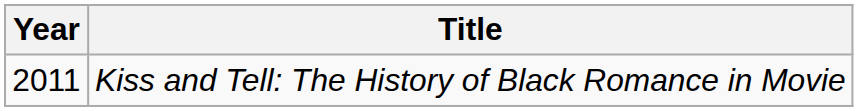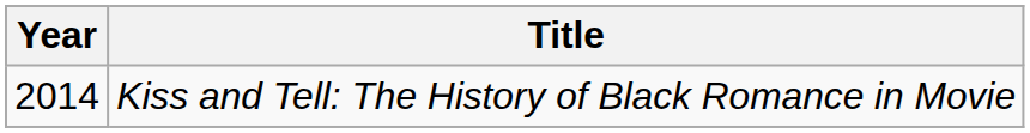 <table class="wikitable sortable">
 <tr>
 <th>Year</th>
 <th>Title</th>
 </tr>
 <tr>
-<td>2011</td>
+<td>2014</td>
 <td><em>Kiss and Tell: The History of Black Romance in Movie</em></td>
 </tr>
 </table>
